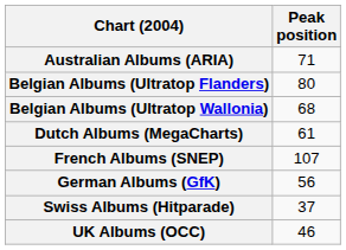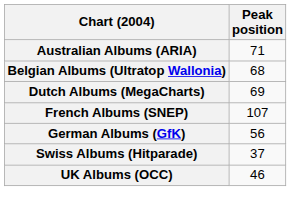 <table class="wikitable sortable plainrowheaders" style="text-align:center">
 <tr>
 <th scope="col">Chart (2004)</th>
 <th scope="col">Peak<br>position</th>
 </tr>
 <tr>
 <th scope="row">Australian Albums (ARIA)</th>
 <td align="center">71</td>
 </tr>
 <tr>
-<th scope="row">Belgian Albums (Ultratop <a href='#'>Flanders</a>)</th>
-<td>80</td>
-</tr>
-<tr>
 <th scope="row">Belgian Albums (Ultratop <a href='#'>Wallonia</a>)</th>
 <td>68</td>
 </tr>
 <tr>
 <th scope="row">Dutch Albums (MegaCharts)</th>
-<td>61</td>
+<td>69</td>
 </tr>
 <tr>
 <th scope="row">French Albums (SNEP)</th>
 <td align="center">107</td>
 </tr>
 <tr>
 <th scope="row">German Albums (<a href='#'>GfK</a>)</th>
 <td align="center">56</td>
 </tr>
 <tr>
 <th scope="row">Swiss Albums (Hitparade)</th>
 <td align="center">37</td>
 </tr>
 <tr>
 <th scope="row">UK Albums (OCC)</th>
 <td align="center">46</td>
 </tr>
 </table>
